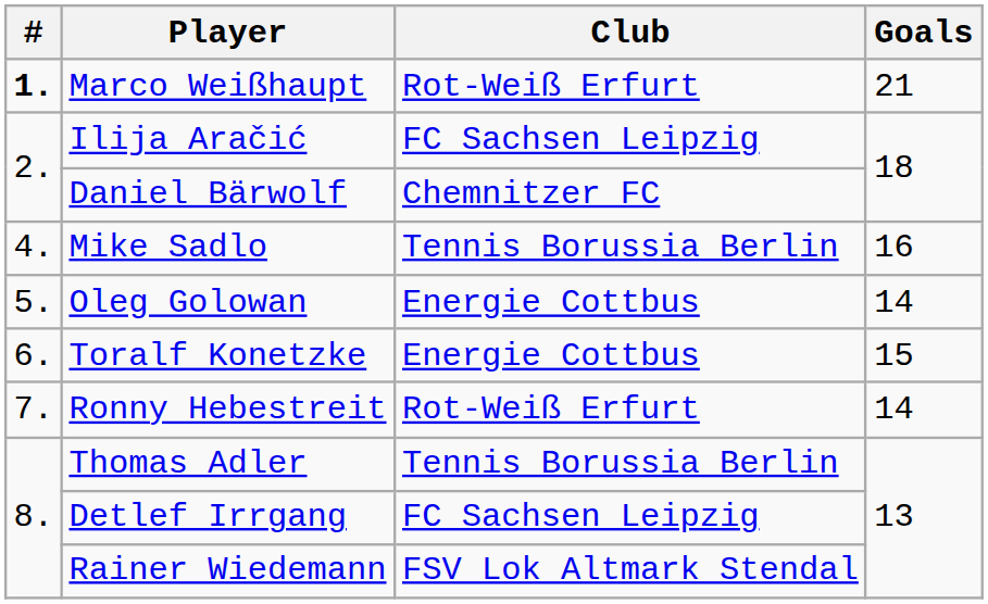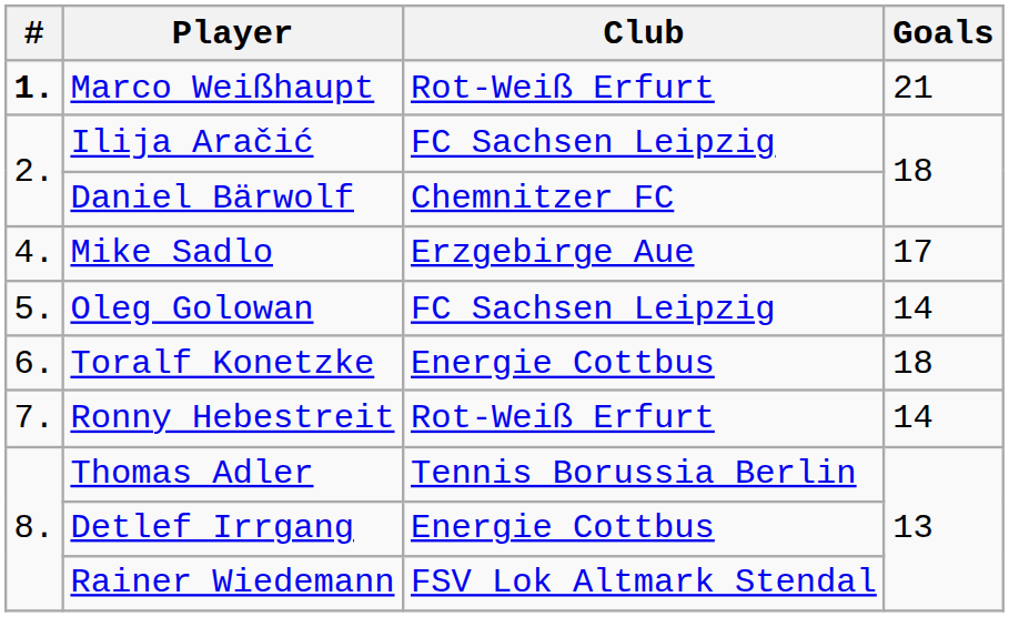 <table class="wikitable">
 <tr>
 <th>#</th>
 <th>Player</th>
 <th>Club</th>
 <th>Goals</th>
 </tr>
 <tr>
 <td><strong>1.</strong></td>
 <td> <a href='#'>Marco Weißhaupt</a></td>
 <td><a href='#'>Rot-Weiß Erfurt</a></td>
 <td>21</td>
 </tr>
 <tr>
 <td rowspan="2">2.</td>
 <td> <a href='#'>Ilija Aračić</a></td>
 <td><a href='#'>FC Sachsen Leipzig</a></td>
 <td rowspan="2">18</td>
 </tr>
 <tr>
 <td> <a href='#'>Daniel Bärwolf</a></td>
 <td><a href='#'>Chemnitzer FC</a></td>
 </tr>
 <tr>
 <td>4.</td>
 <td> <a href='#'>Mike Sadlo</a></td>
-<td><a href='#'>Tennis Borussia Berlin</a></td>
-<td>16</td>
+<td><a href='#'>Erzgebirge Aue</a></td>
+<td>17</td>
 </tr>
 <tr>
 <td>5.</td>
 <td> <a href='#'>Oleg Golowan</a></td>
-<td><a href='#'>Energie Cottbus</a></td>
+<td><a href='#'>FC Sachsen Leipzig</a></td>
 <td>14</td>
 </tr>
 <tr>
 <td>6.</td>
 <td> <a href='#'>Toralf Konetzke</a></td>
 <td><a href='#'>Energie Cottbus</a></td>
-<td>15</td>
+<td>18</td>
 </tr>
 <tr>
 <td>7.</td>
 <td> <a href='#'>Ronny Hebestreit</a></td>
 <td><a href='#'>Rot-Weiß Erfurt</a></td>
 <td>14</td>
 </tr>
 <tr>
 <td rowspan="3">8.</td>
 <td> <a href='#'>Thomas Adler</a></td>
 <td><a href='#'>Tennis Borussia Berlin</a></td>
 <td rowspan="3">13</td>
 </tr>
 <tr>
 <td> <a href='#'>Detlef Irrgang</a></td>
-<td><a href='#'>FC Sachsen Leipzig</a></td>
+<td><a href='#'>Energie Cottbus</a></td>
 </tr>
 <tr>
 <td> <a href='#'>Rainer Wiedemann</a></td>
 <td><a href='#'>FSV Lok Altmark Stendal</a></td>
 </tr>
 </table>
